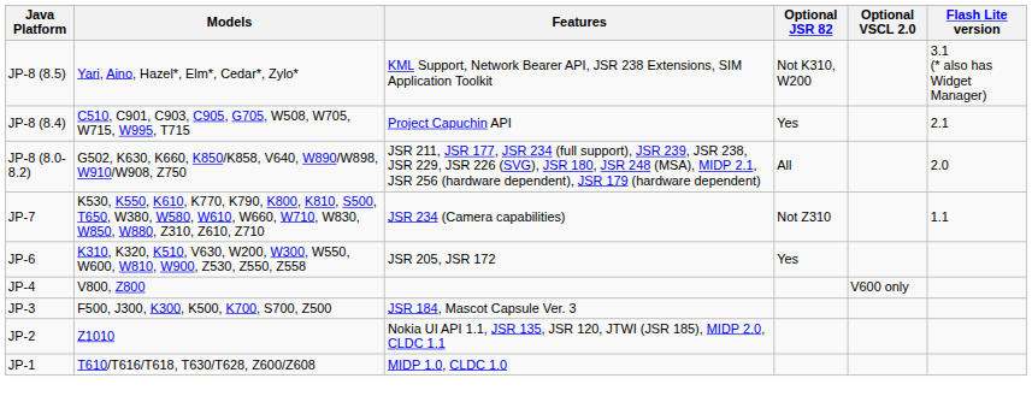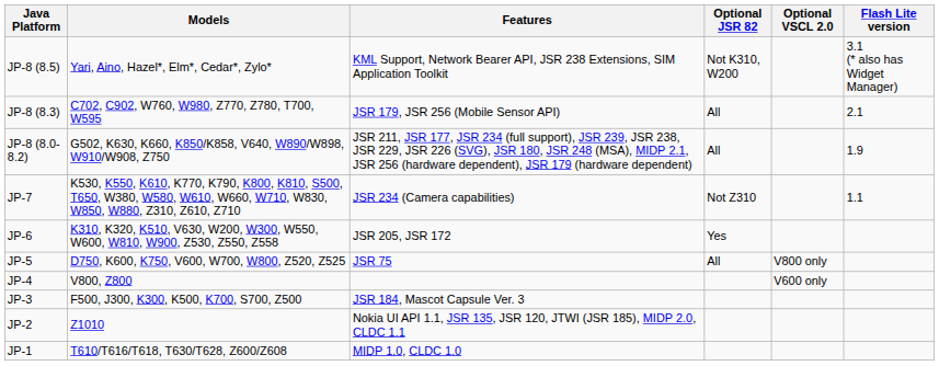 <table class="wikitable">
 <tr>
 <th>Java Platform</th>
 <th>Models</th>
 <th>Features</th>
 <th>Optional <a href='#'>JSR 82</a></th>
 <th>Optional VSCL 2.0</th>
 <th><a href='#'>Flash Lite</a> version</th>
 </tr>
 <tr>
 <td>JP-8 (8.5)</td>
 <td><a href='#'>Yari</a>, <a href='#'>Aino</a>, Hazel*, Elm*, Cedar*, Zylo*</td>
 <td><a href='#'>KML</a> Support, Network Bearer API, JSR 238 Extensions, SIM Application Toolkit</td>
 <td>Not K310, W200</td>
 <td></td>
 <td>3.1<br>(* also has Widget Manager)</td>
 </tr>
 <tr>
-<td>JP-8 (8.4)</td>
-<td><a href='#'>C510</a>, C901, C903, <a href='#'>C905</a>, <a href='#'>G705</a>, W508, W705, W715, <a href='#'>W995</a>, T715</td>
-<td><a href='#'>Project Capuchin</a> API</td>
-<td>Yes</td>
+<td>JP-8 (8.3)</td>
+<td><a href='#'>C702</a>, <a href='#'>C902</a>, W760, <a href='#'>W980</a>, Z770, Z780, T700, <a href='#'>W595</a></td>
+<td><a href='#'>JSR 179</a>, JSR 256 (Mobile Sensor API)</td>
+<td>All</td>
 <td></td>
 <td>2.1</td>
 </tr>
 <tr>
 <td>JP-8 (8.0-8.2)</td>
 <td>G502, K630, K660, <a href='#'>K850</a>/K858, V640, <a href='#'>W890</a>/W898, <a href='#'>W910</a>/W908, Z750</td>
 <td>JSR 211, <a href='#'>JSR 177</a>, <a href='#'>JSR 234</a> (full support), <a href='#'>JSR 239</a>, JSR 238, JSR 229, JSR 226 (<a href='#'>SVG</a>), <a href='#'>JSR 180</a>, <a href='#'>JSR 248</a> (MSA), <a href='#'>MIDP 2.1</a>, JSR 256 (hardware dependent), <a href='#'>JSR 179</a> (hardware dependent)</td>
 <td>All</td>
 <td></td>
-<td>2.0</td>
+<td>1.9</td>
 </tr>
 <tr>
 <td>JP-7</td>
 <td>K530, <a href='#'>K550</a>, <a href='#'>K610</a>, K770, K790, <a href='#'>K800</a>, <a href='#'>K810</a>, <a href='#'>S500</a>, <a href='#'>T650</a>, W380, <a href='#'>W580</a>, <a href='#'>W610</a>, W660, <a href='#'>W710</a>, W830, <a href='#'>W850</a>, <a href='#'>W880</a>, Z310, Z610, Z710</td>
 <td><a href='#'>JSR 234</a> (Camera capabilities)</td>
 <td>Not Z310</td>
 <td></td>
 <td>1.1</td>
 </tr>
 <tr>
 <td>JP-6</td>
 <td><a href='#'>K310</a>, K320, <a href='#'>K510</a>, V630, W200, <a href='#'>W300</a>, W550, W600, <a href='#'>W810</a>, <a href='#'>W900</a>, Z530, Z550, Z558</td>
 <td>JSR 205, JSR 172</td>
 <td>Yes</td>
 <td></td>
+<td></td>
+</tr>
+<tr>
+<td>JP-5</td>
+<td><a href='#'>D750</a>, K600, <a href='#'>K750</a>, V600, W700, <a href='#'>W800</a>, Z520, Z525</td>
+<td><a href='#'>JSR 75</a></td>
+<td>All</td>
+<td>V800 only</td>
 <td></td>
 </tr>
 <tr>
 <td>JP-4</td>
 <td>V800, <a href='#'>Z800</a></td>
 <td></td>
 <td></td>
 <td>V600 only</td>
 <td></td>
 </tr>
 <tr>
 <td>JP-3</td>
 <td>F500, J300, <a href='#'>K300</a>, K500, <a href='#'>K700</a>, S700, Z500</td>
 <td><a href='#'>JSR 184</a>, Mascot Capsule Ver. 3</td>
 <td></td>
 <td></td>
 <td></td>
 </tr>
 <tr>
 <td>JP-2</td>
 <td><a href='#'>Z1010</a></td>
 <td>Nokia UI API 1.1, <a href='#'>JSR 135</a>, JSR 120, JTWI (JSR 185), <a href='#'>MIDP 2.0</a>, <a href='#'>CLDC 1.1</a></td>
 <td></td>
 <td></td>
 <td></td>
 </tr>
 <tr>
 <td>JP-1</td>
 <td><a href='#'>T610</a>/T616/T618, T630/T628, Z600/Z608</td>
 <td><a href='#'>MIDP 1.0</a>, <a href='#'>CLDC 1.0</a></td>
 <td></td>
 <td></td>
 <td></td>
 </tr>
 </table>
